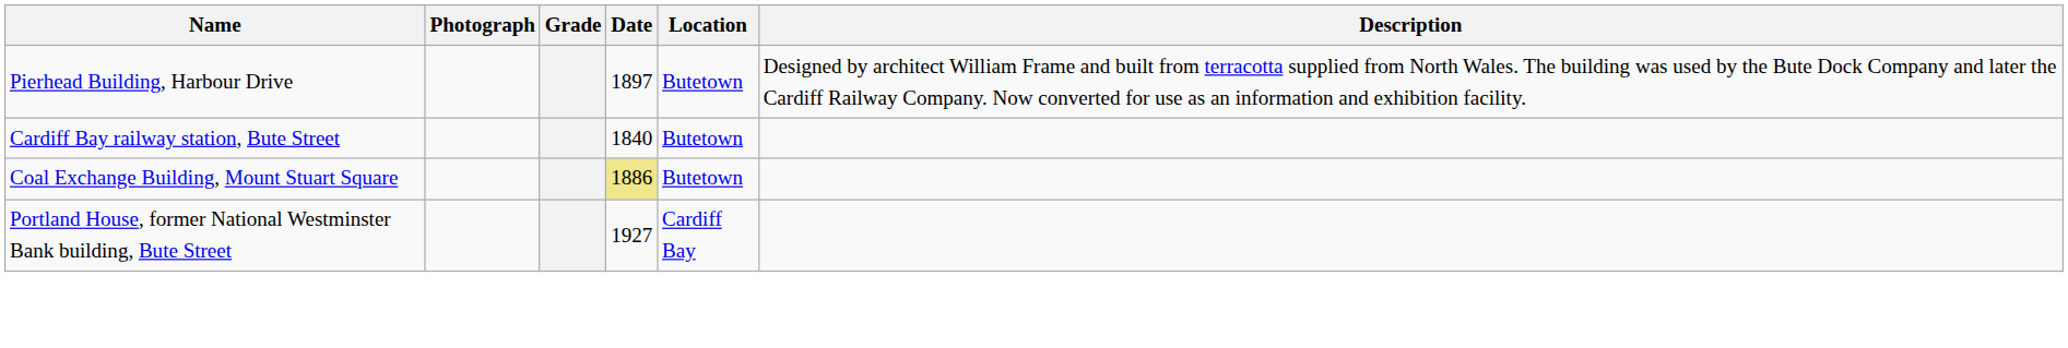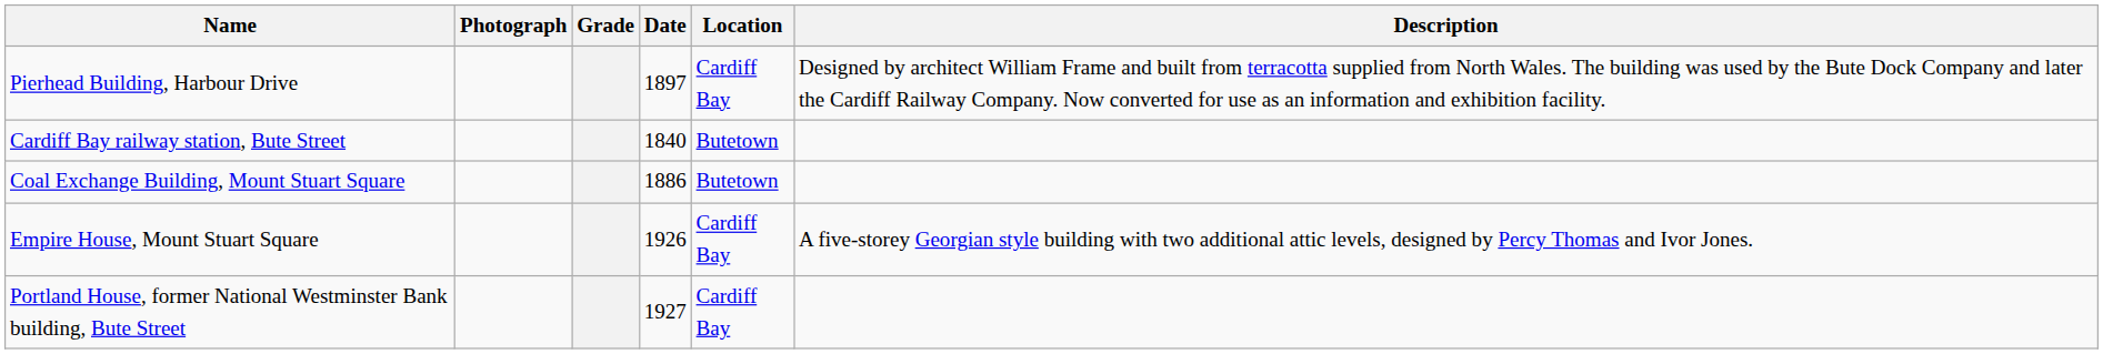 <table class="wikitable sortable" style="width:100%;border:0px;text-align:left;line-height:150%;">
 <tr>
 <th>Name</th>
 <th class="unsortable">Photograph</th>
 <th>Grade</th>
 <th>Date</th>
 <th class="unsortable">Location</th>
 <th class="unsortable">Description</th>
 </tr>
 <tr>
 <td><a href='#'>Pierhead Building</a>, Harbour Drive</td>
 <td></td>
 <th></th>
 <td>1897</td>
-<td><a href='#'>Butetown</a><br><small></small></td>
+<td><a href='#'>Cardiff Bay</a><br><small></small></td>
 <td>Designed by architect William Frame and built from <a href='#'>terracotta</a> supplied from North Wales. The building was used by the Bute Dock Company and later the Cardiff Railway Company. Now converted for use as an information and exhibition facility.</td>
 </tr>
 <tr>
 <td><a href='#'>Cardiff Bay railway station</a>, <a href='#'>Bute Street</a></td>
 <td></td>
 <th></th>
 <td>1840</td>
 <td><a href='#'>Butetown</a><br><small></small></td>
 <td></td>
 </tr>
 <tr>
 <td><a href='#'>Coal Exchange Building</a>, <a href='#'>Mount Stuart Square</a></td>
 <td></td>
 <th></th>
-<td style="background: khaki;">1886</td>
+<td>1886</td>
 <td><a href='#'>Butetown</a><br><small></small></td>
 <td></td>
+</tr>
+<tr>
+<td><a href='#'>Empire House</a>, Mount Stuart Square</td>
+<td></td>
+<th></th>
+<td>1926</td>
+<td><a href='#'>Cardiff Bay</a><br><small></small></td>
+<td>A five-storey <a href='#'>Georgian style</a> building with two additional attic levels, designed by <a href='#'>Percy Thomas</a> and Ivor Jones.</td>
 </tr>
 <tr>
 <td><a href='#'>Portland House</a>, former National Westminster Bank building, <a href='#'>Bute Street</a></td>
 <td></td>
 <th></th>
 <td>1927</td>
 <td><a href='#'>Cardiff Bay</a><br><small></small></td>
 <td></td>
 </tr>
 <tr>
 </tr>
 </table>
